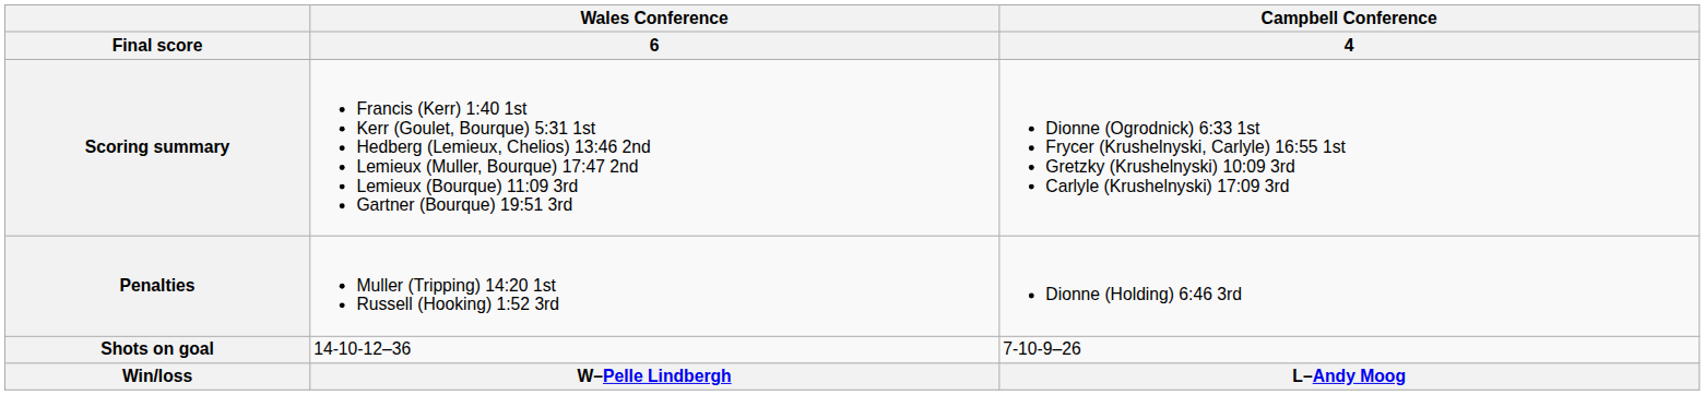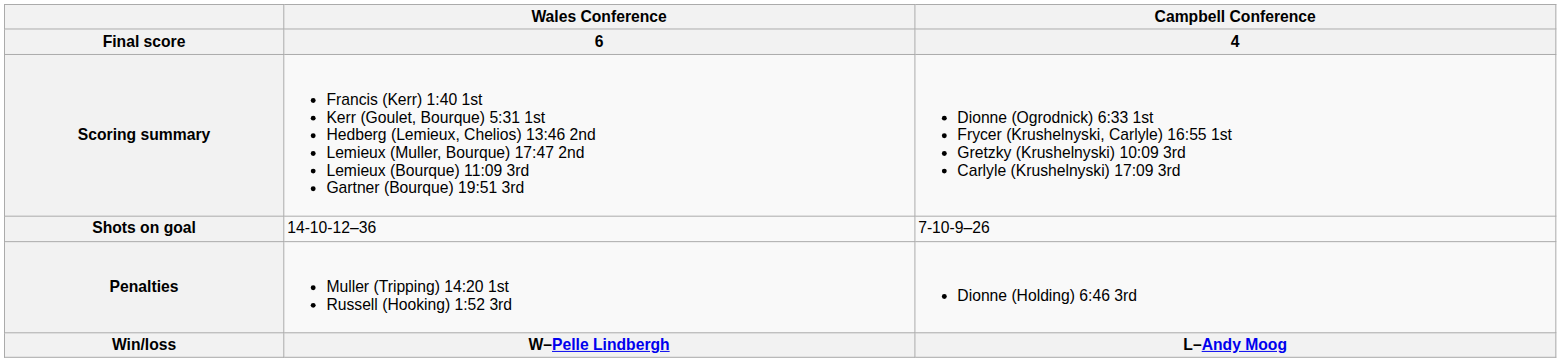 <table class="wikitable" style="width:100%">
 <tr>
 <th></th>
 <th>Wales Conference</th>
 <th>Campbell Conference</th>
 </tr>
 <tr>
 <th>Final score</th>
 <th>6</th>
 <th>4</th>
 </tr>
 <tr>
 <th>Scoring summary</th>
 <td><br><ul><li>Francis (Kerr) 1:40 1st</li><li>Kerr (Goulet, Bourque) 5:31 1st</li><li>Hedberg (Lemieux, Chelios) 13:46 2nd</li><li>Lemieux (Muller, Bourque) 17:47 2nd</li><li>Lemieux (Bourque) 11:09 3rd</li><li>Gartner (Bourque) 19:51 3rd</li></ul></td>
 <td><br><ul><li>Dionne (Ogrodnick) 6:33 1st</li><li>Frycer (Krushelnyski, Carlyle) 16:55 1st</li><li>Gretzky (Krushelnyski) 10:09 3rd</li><li>Carlyle (Krushelnyski) 17:09 3rd</li></ul></td>
 </tr>
 <tr>
+<th>Shots on goal</th>
+<td>14-10-12–36</td>
+<td>7-10-9–26</td>
+</tr>
+<tr>
 <th>Penalties</th>
 <td><br><ul><li>Muller (Tripping) 14:20 1st</li><li>Russell (Hooking) 1:52 3rd</li></ul></td>
 <td><br><ul><li>Dionne (Holding) 6:46 3rd</li></ul></td>
-</tr>
-<tr>
-<th>Shots on goal</th>
-<td>14-10-12–36</td>
-<td>7-10-9–26</td>
 </tr>
 <tr>
 <th>Win/loss</th>
 <th><strong>W</strong>–<a href='#'>Pelle Lindbergh</a></th>
 <th><strong>L</strong>–<a href='#'>Andy Moog</a></th>
 </tr>
 </table>
